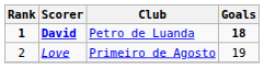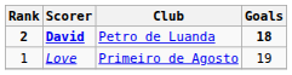 <table class="wikitable" style="text-align:center">
 <tr>
 <th>Rank</th>
 <th>Scorer</th>
 <th>Club</th>
 <th>Goals</th>
 </tr>
 <tr>
-<td><strong>1</strong></td>
+<td><strong>2</strong></td>
 <td align="left"> <strong><a href='#'>David</a></strong></td>
 <td align="left"><a href='#'>Petro de Luanda</a></td>
 <td><strong>18</strong></td>
 </tr>
 <tr>
-<td>2</td>
+<td>1</td>
 <td align="left"> <a href='#'><em>Love</em></a></td>
 <td align="left"><a href='#'>Primeiro de Agosto</a></td>
 <td>19</td>
 </tr>
 <tr>
 </tr>
 </table>
